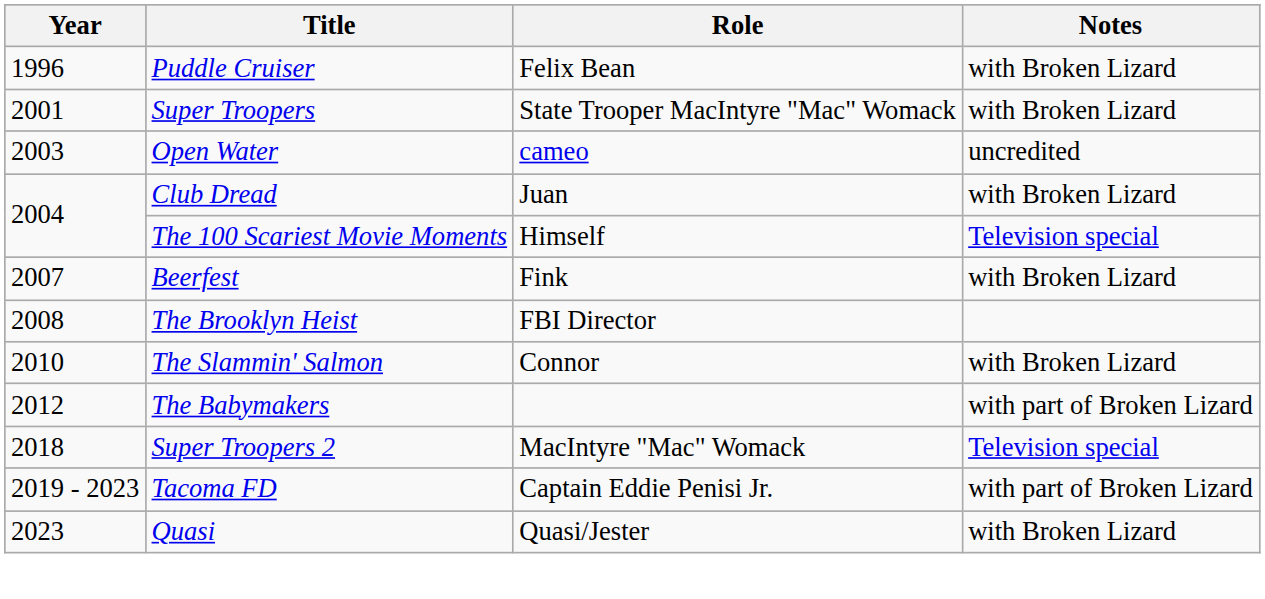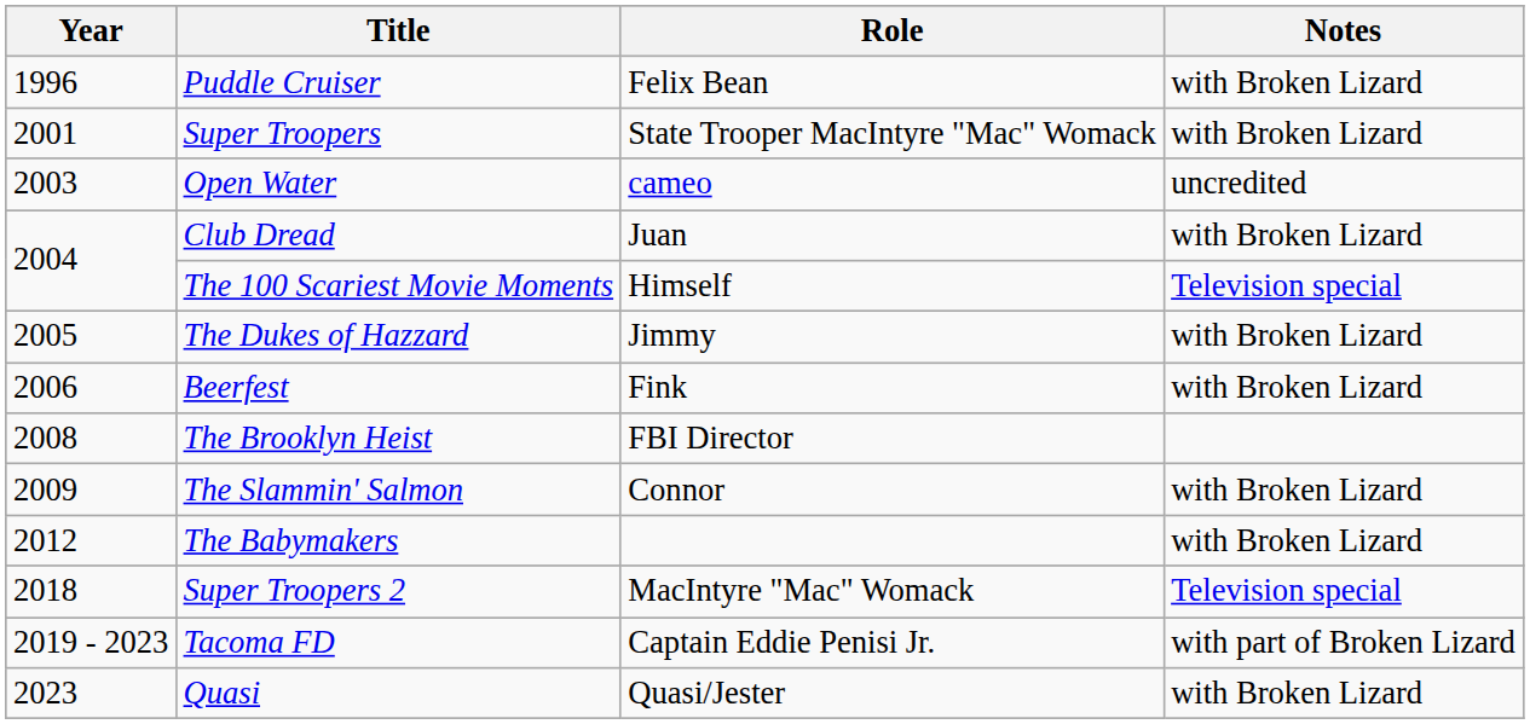 <table class="wikitable sortable">
 <tr>
 <th>Year</th>
 <th>Title</th>
 <th>Role</th>
 <th class = "unsortable">Notes</th>
 </tr>
 <tr>
 <td>1996</td>
 <td><em><a href='#'>Puddle Cruiser</a></em></td>
 <td>Felix Bean</td>
 <td>with Broken Lizard</td>
 </tr>
 <tr>
 <td>2001</td>
 <td><em><a href='#'>Super Troopers</a></em></td>
 <td>State Trooper MacIntyre "Mac" Womack</td>
 <td>with Broken Lizard</td>
 </tr>
 <tr>
 <td>2003</td>
 <td><em><a href='#'>Open Water</a></em></td>
 <td><a href='#'>cameo</a></td>
 <td>uncredited</td>
 </tr>
 <tr>
 <td rowspan=2>2004</td>
 <td><em><a href='#'>Club Dread</a></em></td>
 <td>Juan</td>
 <td>with Broken Lizard</td>
 </tr>
 <tr>
 <td><em><a href='#'>The 100 Scariest Movie Moments</a></em></td>
 <td>Himself</td>
 <td><a href='#'>Television special</a></td>
 </tr>
 <tr>
-<td>2007</td>
+<td>2005</td>
+<td><em><a href='#'>The Dukes of Hazzard</a></em></td>
+<td>Jimmy</td>
+<td>with Broken Lizard</td>
+</tr>
+<tr>
+<td>2006</td>
 <td><em><a href='#'>Beerfest</a></em></td>
 <td>Fink</td>
 <td>with Broken Lizard</td>
 </tr>
 <tr>
 <td>2008</td>
 <td><em><a href='#'>The Brooklyn Heist</a></em></td>
 <td>FBI Director</td>
 <td></td>
 </tr>
 <tr>
-<td>2010</td>
+<td>2009</td>
 <td><em><a href='#'>The Slammin' Salmon</a></em></td>
 <td>Connor</td>
 <td>with Broken Lizard</td>
 </tr>
 <tr>
 <td>2012</td>
 <td><em><a href='#'>The Babymakers</a></em></td>
 <td></td>
-<td>with part of Broken Lizard</td>
+<td>with Broken Lizard</td>
 </tr>
 <tr>
 <td>2018</td>
 <td><em><a href='#'>Super Troopers 2</a></em></td>
 <td>MacIntyre "Mac" Womack</td>
 <td><a href='#'>Television special</a></td>
 </tr>
 <tr>
 <td>2019 - 2023</td>
 <td><em><a href='#'>Tacoma FD</a></em></td>
 <td>Captain Eddie Penisi Jr.</td>
 <td>with part of Broken Lizard</td>
 </tr>
 <tr>
 <td>2023</td>
 <td><em><a href='#'>Quasi</a></em></td>
 <td>Quasi/Jester</td>
 <td>with Broken Lizard</td>
 </tr>
 </table>
